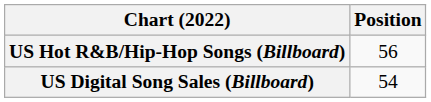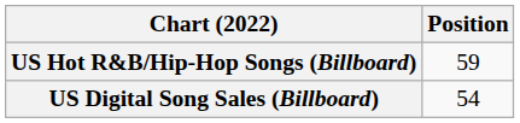 <table class="wikitable plainrowheaders" style="text-align:center">
 <tr>
 <th scope="col">Chart (2022)</th>
 <th scope="col">Position</th>
 </tr>
 <tr>
 <th scope="row">US Hot R&B/Hip-Hop Songs (<em>Billboard</em>)</th>
-<td>56</td>
+<td>59</td>
 </tr>
 <tr>
 <th scope="row">US Digital Song Sales (<em>Billboard</em>)</th>
 <td>54</td>
 </tr>
 </table>
